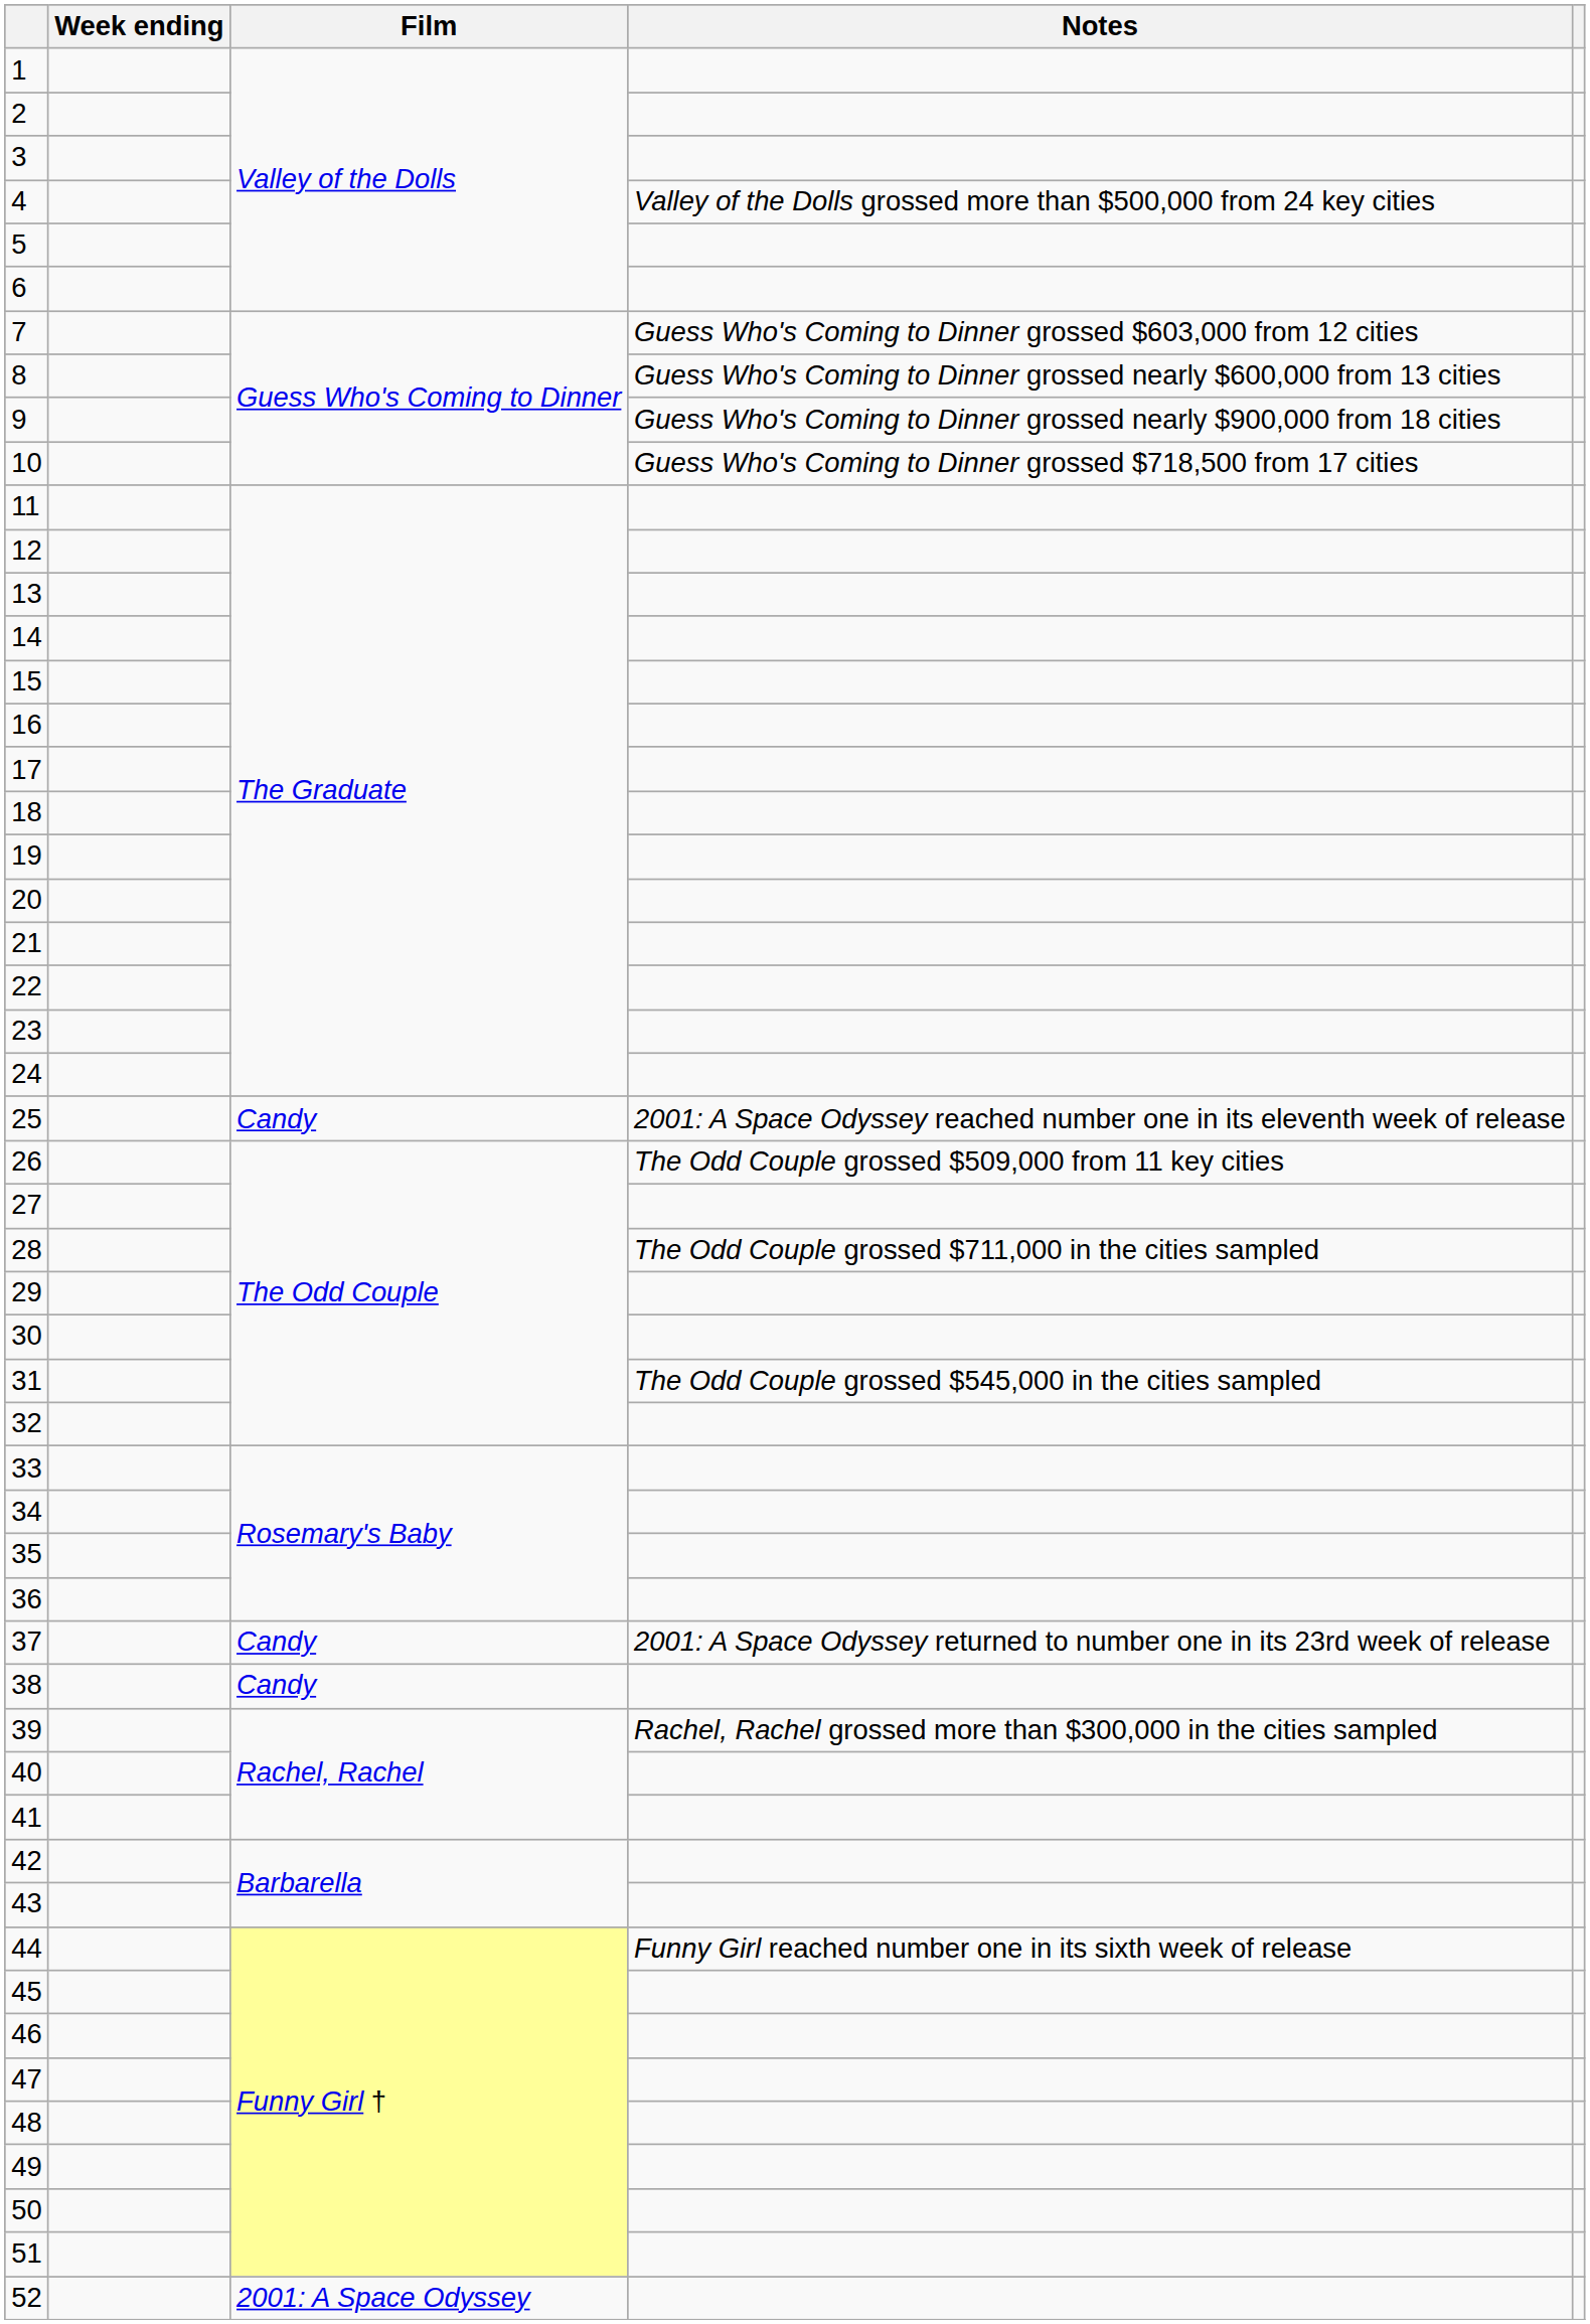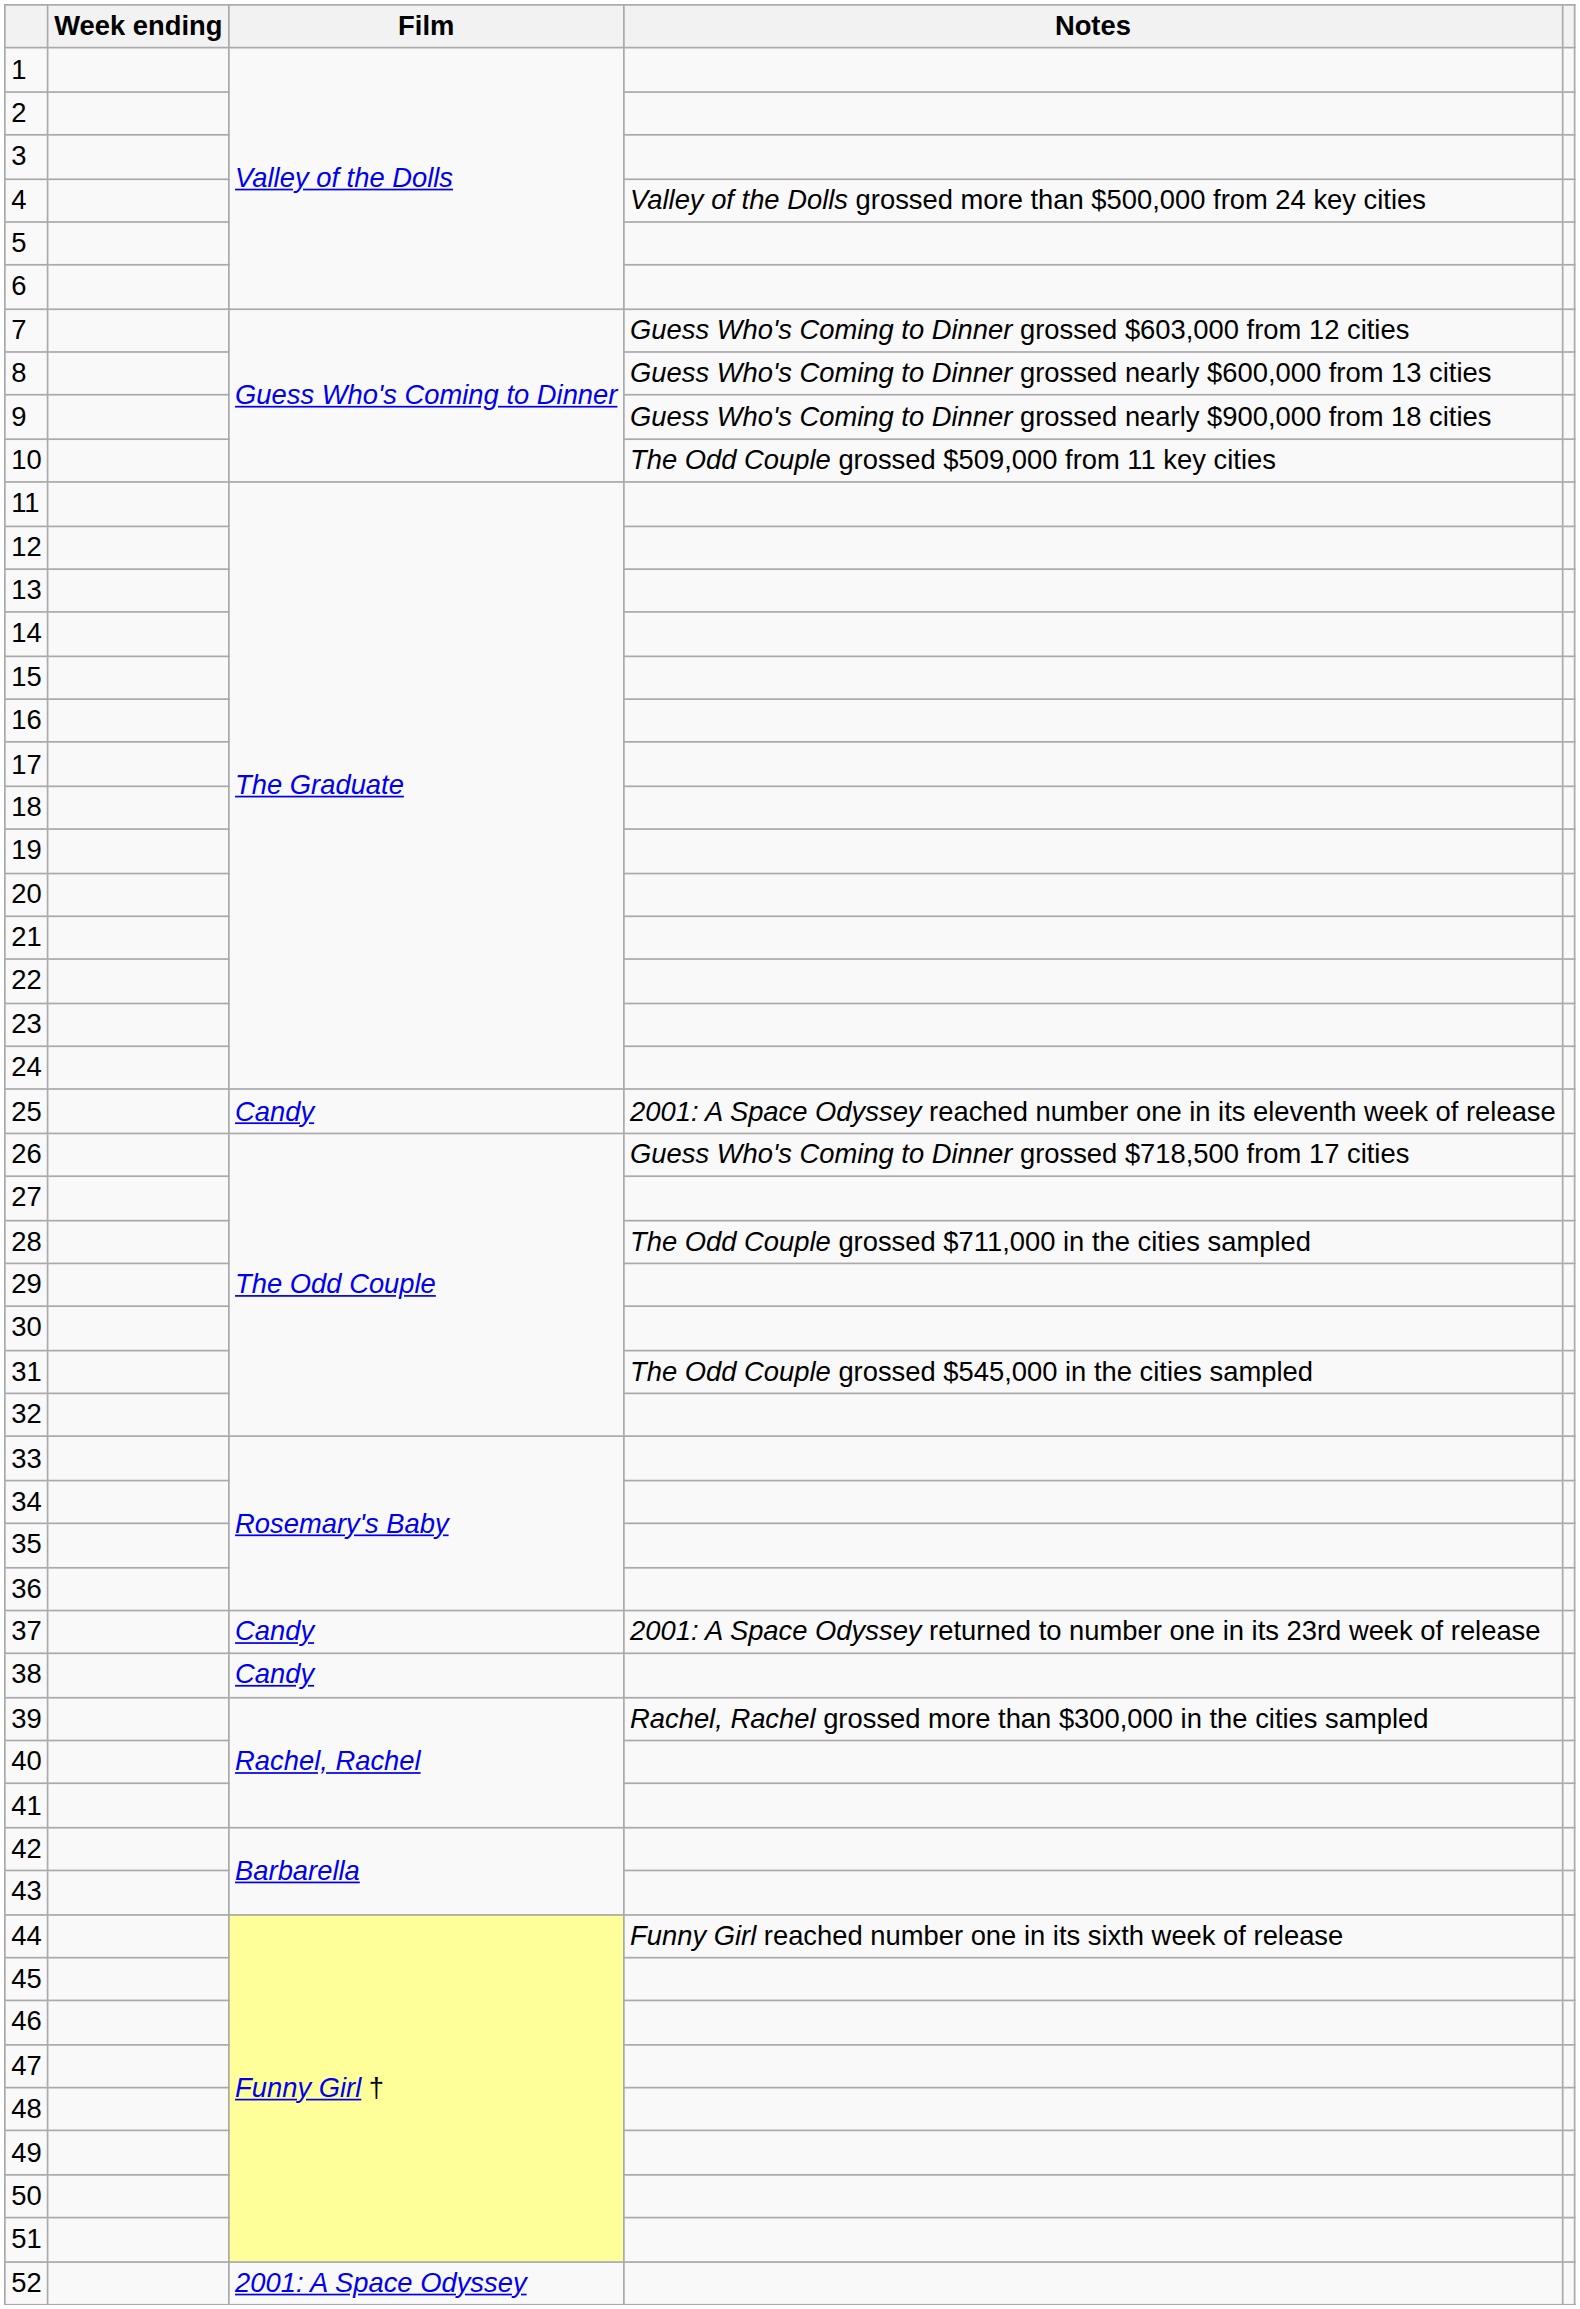 <table class="wikitable sortable">
 <tr>
 <th></th>
 <th>Week ending</th>
 <th>Film</th>
 <th>Notes</th>
 <th class="unsortable"></th>
 </tr>
 <tr>
 <td>1</td>
 <td></td>
 <td rowspan="6"><em><a href='#'>Valley of the Dolls</a></em></td>
 <td></td>
 <td></td>
 </tr>
 <tr>
 <td>2</td>
 <td></td>
 <td></td>
 <td></td>
 </tr>
 <tr>
 <td>3</td>
 <td></td>
 <td></td>
 <td></td>
 </tr>
 <tr>
 <td>4</td>
 <td></td>
 <td><em>Valley of the Dolls</em> grossed more than $500,000 from 24 key cities</td>
 <td></td>
 </tr>
 <tr>
 <td>5</td>
 <td></td>
 <td></td>
 <td></td>
 </tr>
 <tr>
 <td>6</td>
 <td></td>
 <td></td>
 <td></td>
 </tr>
 <tr>
 <td>7</td>
 <td></td>
 <td rowspan="4"><em><a href='#'>Guess Who's Coming to Dinner</a></em></td>
 <td><em>Guess Who's Coming to Dinner</em> grossed $603,000 from 12 cities</td>
 <td></td>
 </tr>
 <tr>
 <td>8</td>
 <td></td>
 <td><em>Guess Who's Coming to Dinner</em> grossed nearly $600,000 from 13 cities</td>
 <td></td>
 </tr>
 <tr>
 <td>9</td>
 <td></td>
 <td><em>Guess Who's Coming to Dinner</em> grossed nearly $900,000 from 18 cities</td>
 <td></td>
 </tr>
 <tr>
 <td>10</td>
 <td></td>
-<td><em>Guess Who's Coming to Dinner</em> grossed $718,500 from 17 cities</td>
+<td><em>The Odd Couple</em> grossed $509,000 from 11 key cities</td>
 <td></td>
 </tr>
 <tr>
 <td>11</td>
 <td></td>
 <td rowspan="14"><em><a href='#'>The Graduate</a></em></td>
 <td></td>
 <td></td>
 </tr>
 <tr>
 <td>12</td>
 <td></td>
 <td></td>
 <td></td>
 </tr>
 <tr>
 <td>13</td>
 <td></td>
 <td></td>
 <td></td>
 </tr>
 <tr>
 <td>14</td>
 <td></td>
 <td></td>
 <td></td>
 </tr>
 <tr>
 <td>15</td>
 <td></td>
 <td></td>
 <td></td>
 </tr>
 <tr>
 <td>16</td>
 <td></td>
 <td></td>
 <td></td>
 </tr>
 <tr>
 <td>17</td>
 <td></td>
 <td></td>
 <td></td>
 </tr>
 <tr>
 <td>18</td>
 <td></td>
 <td></td>
 <td></td>
 </tr>
 <tr>
 <td>19</td>
 <td></td>
 <td></td>
 <td></td>
 </tr>
 <tr>
 <td>20</td>
 <td></td>
 <td></td>
 <td></td>
 </tr>
 <tr>
 <td>21</td>
 <td></td>
 <td></td>
 <td></td>
 </tr>
 <tr>
 <td>22</td>
 <td></td>
 <td></td>
 <td></td>
 </tr>
 <tr>
 <td>23</td>
 <td></td>
 <td></td>
 <td></td>
 </tr>
 <tr>
 <td>24</td>
 <td></td>
 <td></td>
 <td></td>
 </tr>
 <tr>
 <td>25</td>
 <td></td>
 <td><em><a href='#'>Candy</a></em></td>
 <td><em>2001: A Space Odyssey</em> reached number one in its eleventh week of release</td>
 <td></td>
 </tr>
 <tr>
 <td>26</td>
 <td></td>
 <td rowspan="7"><em><a href='#'>The Odd Couple</a></em></td>
-<td><em>The Odd Couple</em> grossed $509,000 from 11 key cities</td>
+<td><em>Guess Who's Coming to Dinner</em> grossed $718,500 from 17 cities</td>
 <td></td>
 </tr>
 <tr>
 <td>27</td>
 <td></td>
 <td></td>
 <td></td>
 </tr>
 <tr>
 <td>28</td>
 <td></td>
 <td><em>The Odd Couple</em> grossed $711,000 in the cities sampled</td>
 <td></td>
 </tr>
 <tr>
 <td>29</td>
 <td></td>
 <td></td>
 <td></td>
 </tr>
 <tr>
 <td>30</td>
 <td></td>
 <td></td>
 <td></td>
 </tr>
 <tr>
 <td>31</td>
 <td></td>
 <td><em>The Odd Couple</em> grossed $545,000 in the cities sampled</td>
 <td></td>
 </tr>
 <tr>
 <td>32</td>
 <td></td>
 <td></td>
 <td></td>
 </tr>
 <tr>
 <td>33</td>
 <td></td>
 <td rowspan="4"><em><a href='#'>Rosemary's Baby</a></em></td>
 <td></td>
 <td></td>
 </tr>
 <tr>
 <td>34</td>
 <td></td>
 <td></td>
 <td></td>
 </tr>
 <tr>
 <td>35</td>
 <td></td>
 <td></td>
 <td></td>
 </tr>
 <tr>
 <td>36</td>
 <td></td>
 <td></td>
 <td></td>
 </tr>
 <tr>
 <td>37</td>
 <td></td>
 <td><em><a href='#'>Candy</a></em></td>
 <td><em>2001: A Space Odyssey</em> returned to number one in its 23rd week of release</td>
 <td></td>
 </tr>
 <tr>
 <td>38</td>
 <td></td>
 <td><em><a href='#'>Candy</a></em></td>
 <td></td>
 <td></td>
 </tr>
 <tr>
 <td>39</td>
 <td></td>
 <td rowspan="3"><em><a href='#'>Rachel, Rachel</a></em></td>
 <td><em>Rachel, Rachel</em> grossed more than $300,000 in the cities sampled</td>
 <td></td>
 </tr>
 <tr>
 <td>40</td>
 <td></td>
 <td></td>
 <td></td>
 </tr>
 <tr>
 <td>41</td>
 <td></td>
 <td></td>
 <td></td>
 </tr>
 <tr>
 <td>42</td>
 <td></td>
 <td rowspan="2"><em><a href='#'>Barbarella</a></em></td>
 <td></td>
 <td></td>
 </tr>
 <tr>
 <td>43</td>
 <td></td>
 <td></td>
 <td></td>
 </tr>
 <tr>
 <td>44</td>
 <td></td>
 <td rowspan="8" style="background-color:#FFFF99"><em><a href='#'>Funny Girl</a></em> †</td>
 <td><em>Funny Girl</em> reached number one in its sixth week of release</td>
 <td></td>
 </tr>
 <tr>
 <td>45</td>
 <td></td>
 <td></td>
 <td></td>
 </tr>
 <tr>
 <td>46</td>
 <td></td>
 <td></td>
 <td></td>
 </tr>
 <tr>
 <td>47</td>
 <td></td>
 <td></td>
 <td></td>
 </tr>
 <tr>
 <td>48</td>
 <td></td>
 <td></td>
 <td></td>
 </tr>
 <tr>
 <td>49</td>
 <td></td>
 <td></td>
 <td></td>
 </tr>
 <tr>
 <td>50</td>
 <td></td>
 <td></td>
 <td></td>
 </tr>
 <tr>
 <td>51</td>
 <td></td>
 <td></td>
 <td></td>
 </tr>
 <tr>
 <td>52</td>
 <td></td>
 <td><em><a href='#'>2001: A Space Odyssey</a></em></td>
 <td></td>
 <td></td>
 </tr>
 <tr>
 </tr>
 </table>
